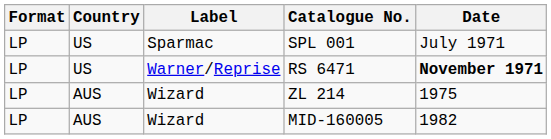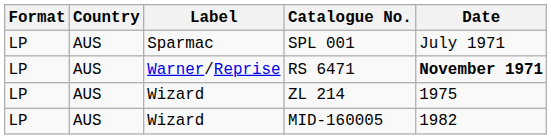 <table class="wikitable">
 <tr>
 <th>Format</th>
 <th>Country</th>
 <th>Label</th>
 <th>Catalogue No.</th>
 <th>Date</th>
 </tr>
 <tr>
 <td>LP</td>
-<td>US</td>
+<td>AUS</td>
 <td>Sparmac</td>
 <td>SPL 001</td>
 <td>July 1971</td>
 </tr>
 <tr>
 <td>LP</td>
-<td>US</td>
+<td>AUS</td>
 <td><a href='#'>Warner</a>/<a href='#'>Reprise</a></td>
 <td>RS 6471</td>
 <td><strong>November 1971</strong></td>
 </tr>
 <tr>
 <td>LP</td>
 <td>AUS</td>
 <td>Wizard</td>
 <td>ZL 214</td>
 <td>1975</td>
 </tr>
 <tr>
 <td>LP</td>
 <td>AUS</td>
 <td>Wizard</td>
 <td>MID-160005</td>
 <td>1982</td>
 </tr>
 </table>
